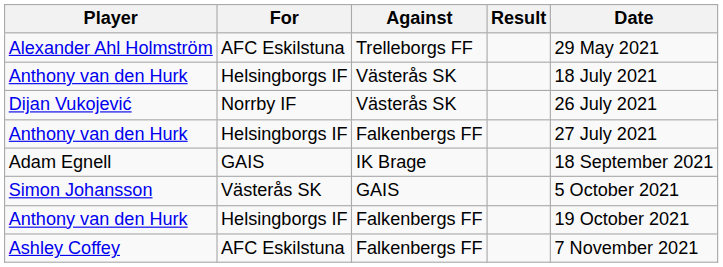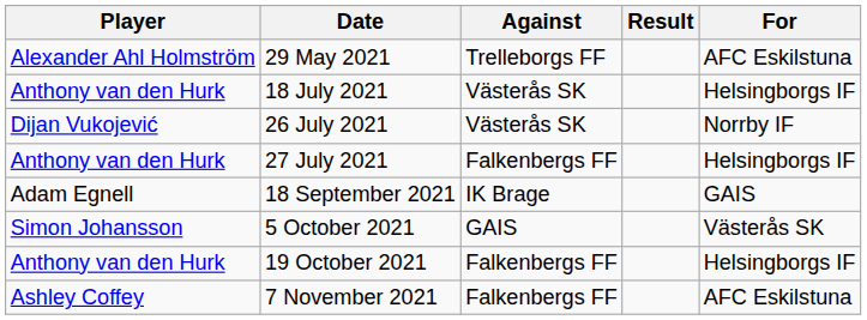 <table class="wikitable sortable">
 <tr>
 <th>Player</th>
-<th>For</th>
+<th>Date</th>
 <th>Against</th>
 <th align=center>Result</th>
-<th>Date</th>
+<th>For</th>
 </tr>
 <tr>
 <td> <a href='#'>Alexander Ahl Holmström</a></td>
-<td>AFC Eskilstuna</td>
+<td>29 May 2021</td>
 <td>Trelleborgs FF</td>
 <td align=center></td>
-<td>29 May 2021</td>
+<td>AFC Eskilstuna</td>
 </tr>
 <tr>
 <td> <a href='#'>Anthony van den Hurk</a></td>
-<td>Helsingborgs IF</td>
+<td>18 July 2021</td>
 <td>Västerås SK</td>
 <td align=center></td>
-<td>18 July 2021</td>
+<td>Helsingborgs IF</td>
 </tr>
 <tr>
 <td> <a href='#'>Dijan Vukojević</a></td>
-<td>Norrby IF</td>
+<td>26 July 2021</td>
 <td>Västerås SK</td>
 <td align=center></td>
-<td>26 July 2021</td>
+<td>Norrby IF</td>
 </tr>
 <tr>
 <td> <a href='#'>Anthony van den Hurk</a></td>
-<td>Helsingborgs IF</td>
+<td>27 July 2021</td>
 <td>Falkenbergs FF</td>
 <td align=center></td>
-<td>27 July 2021</td>
+<td>Helsingborgs IF</td>
 </tr>
 <tr>
 <td> Adam Egnell</td>
-<td>GAIS</td>
+<td>18 September 2021</td>
 <td>IK Brage</td>
 <td align=center></td>
-<td>18 September 2021</td>
+<td>GAIS</td>
 </tr>
 <tr>
 <td> <a href='#'>Simon Johansson</a></td>
-<td>Västerås SK</td>
+<td>5 October 2021</td>
 <td>GAIS</td>
 <td align=center></td>
-<td>5 October 2021</td>
+<td>Västerås SK</td>
 </tr>
 <tr>
 <td> <a href='#'>Anthony van den Hurk</a></td>
-<td>Helsingborgs IF</td>
+<td>19 October 2021</td>
 <td>Falkenbergs FF</td>
 <td align=center></td>
-<td>19 October 2021</td>
+<td>Helsingborgs IF</td>
 </tr>
 <tr>
 <td> <a href='#'>Ashley Coffey</a></td>
-<td>AFC Eskilstuna</td>
+<td>7 November 2021</td>
 <td>Falkenbergs FF</td>
 <td align=center></td>
-<td>7 November 2021</td>
+<td>AFC Eskilstuna</td>
 </tr>
 </table>
